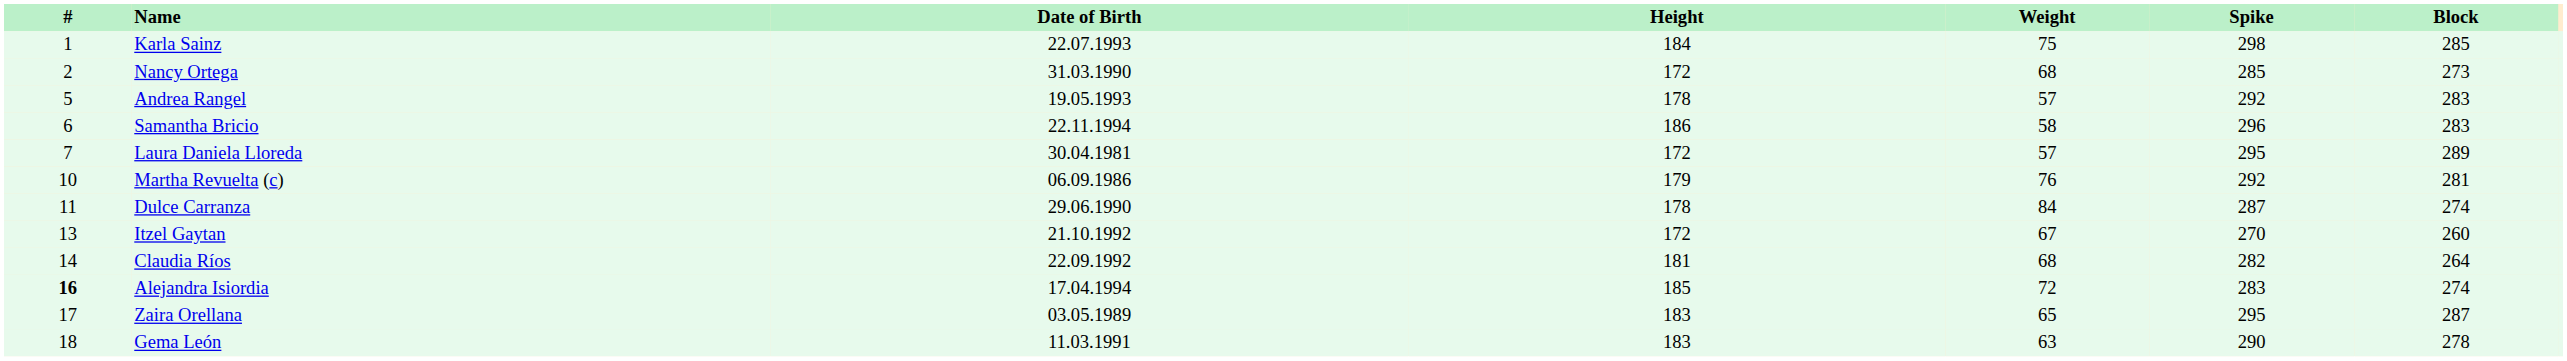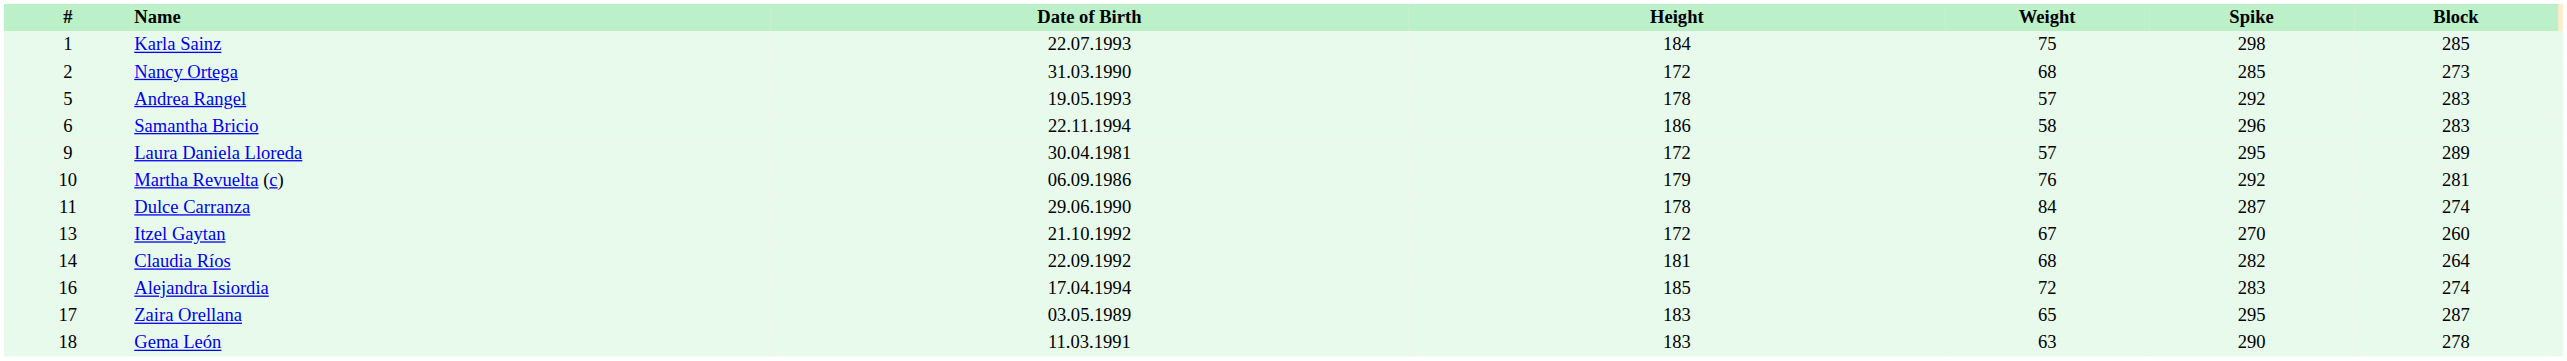 <table border=0 cellpadding=2 cellspacing=0  |- bgcolor=#FFECCE style="text-align:center; font-size:90%;" width=100%>
 <tr bgcolor=#BBF0C9>
 <th width=5%>#</th>
 <th width=25% align=left>Name</th>
 <th width=25%>Date of Birth</th>
 <th width=21%>Height</th>
 <th width=8%>Weight</th>
 <th width=8%>Spike</th>
 <th width=8%>Block</th>
 </tr>
 <tr bgcolor=#E7FAEC>
 <td>1</td>
 <td align=left><a href='#'>Karla Sainz</a></td>
 <td>22.07.1993</td>
 <td>184</td>
 <td>75</td>
 <td>298</td>
 <td>285</td>
 <td></td>
 </tr>
 <tr bgcolor=#E7FAEC>
 <td>2</td>
 <td align=left><a href='#'>Nancy Ortega</a></td>
 <td>31.03.1990</td>
 <td>172</td>
 <td>68</td>
 <td>285</td>
 <td>273</td>
 <td></td>
 </tr>
 <tr bgcolor=#E7FAEC>
 <td>5</td>
 <td align=left><a href='#'>Andrea Rangel</a></td>
 <td>19.05.1993</td>
 <td>178</td>
 <td>57</td>
 <td>292</td>
 <td>283</td>
 <td></td>
 </tr>
 <tr bgcolor=#E7FAEC>
 <td>6</td>
 <td align=left><a href='#'>Samantha Bricio</a></td>
 <td>22.11.1994</td>
 <td>186</td>
 <td>58</td>
 <td>296</td>
 <td>283</td>
 <td></td>
 </tr>
 <tr bgcolor=#E7FAEC>
-<td>7</td>
+<td>9</td>
 <td align=left><a href='#'>Laura Daniela Lloreda</a></td>
 <td>30.04.1981</td>
 <td>172</td>
 <td>57</td>
 <td>295</td>
 <td>289</td>
 <td></td>
 </tr>
 <tr bgcolor=#E7FAEC>
 <td>10</td>
 <td align=left><a href='#'>Martha Revuelta</a> (<a href='#'>c</a>)</td>
 <td>06.09.1986</td>
 <td>179</td>
 <td>76</td>
 <td>292</td>
 <td>281</td>
 <td></td>
 </tr>
 <tr bgcolor=#E7FAEC>
 <td>11</td>
 <td align=left><a href='#'>Dulce Carranza</a></td>
 <td>29.06.1990</td>
 <td>178</td>
 <td>84</td>
 <td>287</td>
 <td>274</td>
 <td></td>
 </tr>
 <tr bgcolor=#E7FAEC>
 <td>13</td>
 <td align=left><a href='#'>Itzel Gaytan</a></td>
 <td>21.10.1992</td>
 <td>172</td>
 <td>67</td>
 <td>270</td>
 <td>260</td>
 <td></td>
 </tr>
 <tr bgcolor=#E7FAEC>
 <td>14</td>
 <td align=left><a href='#'>Claudia Ríos</a></td>
 <td>22.09.1992</td>
 <td>181</td>
 <td>68</td>
 <td>282</td>
 <td>264</td>
 <td></td>
 </tr>
 <tr bgcolor=#E7FAEC>
-<td><strong>16</strong></td>
+<td>16</td>
 <td align=left><a href='#'>Alejandra Isiordia</a></td>
 <td>17.04.1994</td>
 <td>185</td>
 <td>72</td>
 <td>283</td>
 <td>274</td>
 <td></td>
 </tr>
 <tr bgcolor=#E7FAEC>
 <td>17</td>
 <td align=left><a href='#'>Zaira Orellana</a></td>
 <td>03.05.1989</td>
 <td>183</td>
 <td>65</td>
 <td>295</td>
 <td>287</td>
 <td></td>
 </tr>
 <tr bgcolor=#E7FAEC>
 <td>18</td>
 <td align=left><a href='#'>Gema León</a></td>
 <td>11.03.1991</td>
 <td>183</td>
 <td>63</td>
 <td>290</td>
 <td>278</td>
 <td></td>
 </tr>
 </table>
